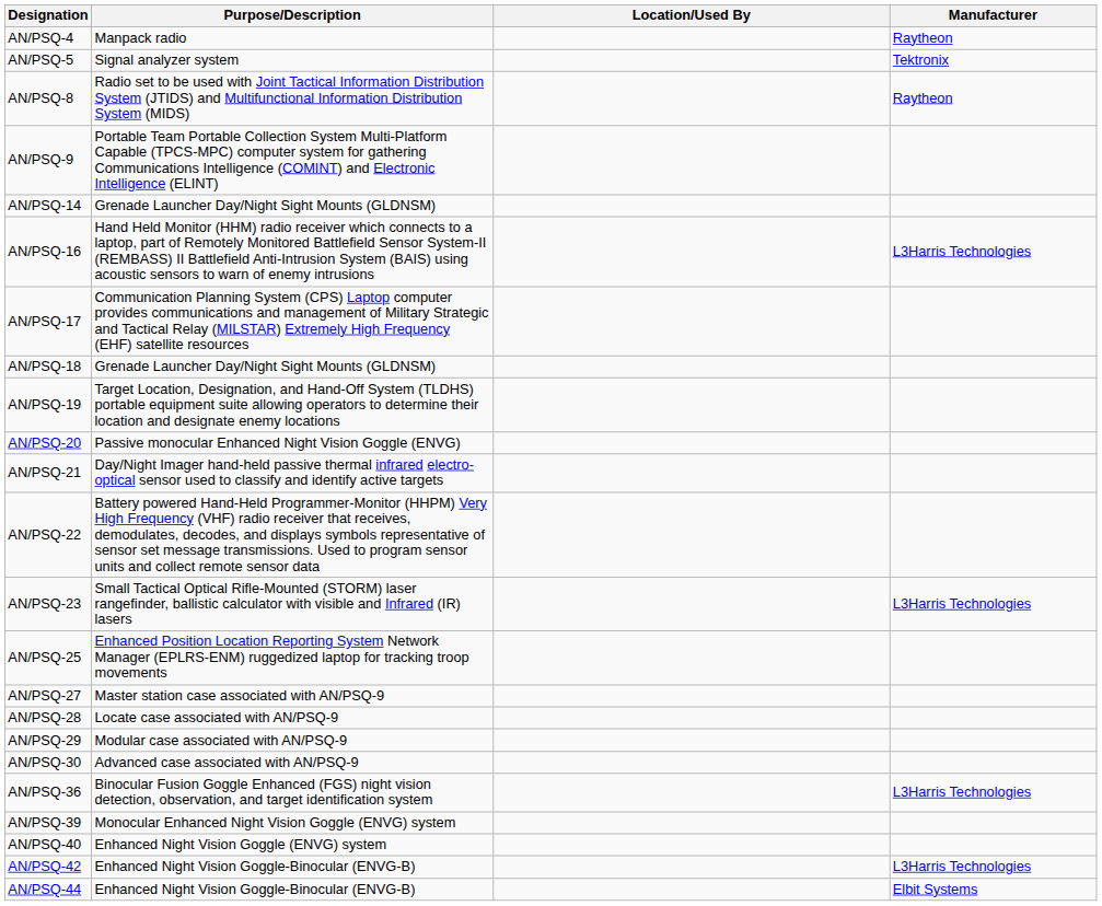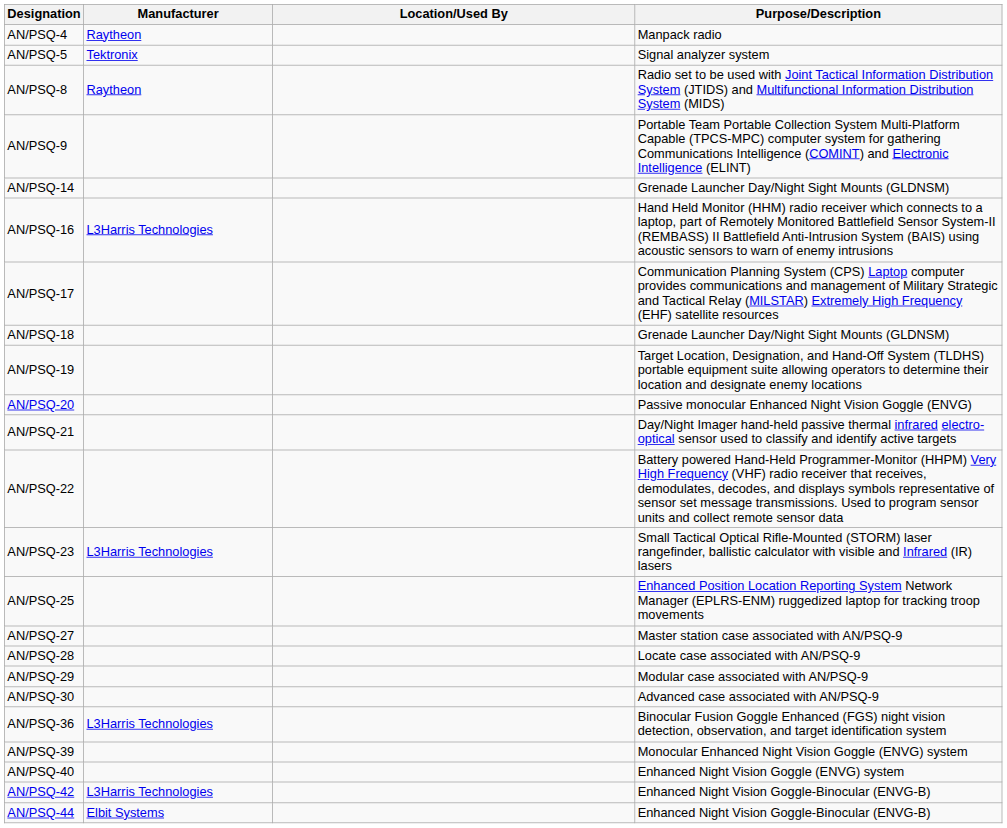 <table class="wikitable sortable">
 <tr>
 <th scope="col">Designation</th>
+<th scope="col" style="width: 250px;">Manufacturer</th>
+<th scope="col" style="width: 500px;">Location/Used By</th>
 <th scope="col" style="width: 500px;">Purpose/Description</th>
-<th scope="col" style="width: 500px;">Location/Used By</th>
-<th scope="col" style="width: 250px;">Manufacturer</th>
 </tr>
 <tr>
 <td>AN/PSQ-4</td>
+<td><a href='#'>Raytheon</a></td>
+<td></td>
 <td>Manpack radio</td>
-<td></td>
-<td><a href='#'>Raytheon</a></td>
 </tr>
 <tr>
 <td>AN/PSQ-5</td>
+<td><a href='#'>Tektronix</a></td>
+<td></td>
 <td>Signal analyzer system</td>
-<td></td>
-<td><a href='#'>Tektronix</a></td>
 </tr>
 <tr>
 <td>AN/PSQ-8</td>
+<td><a href='#'>Raytheon</a></td>
+<td></td>
 <td>Radio set to be used with <a href='#'>Joint Tactical Information Distribution System</a> (JTIDS) and <a href='#'>Multifunctional Information Distribution System</a> (MIDS)</td>
-<td></td>
-<td><a href='#'>Raytheon</a></td>
 </tr>
 <tr>
 <td>AN/PSQ-9</td>
-<td>Portable Team Portable Collection System Multi-Platform Capable (TPCS-MPC) computer system for gathering Communications Intelligence (<a href='#'>COMINT</a>) and <a href='#'>Electronic Intelligence</a> (ELINT)</td>
 <td></td>
 <td></td>
+<td>Portable Team Portable Collection System Multi-Platform Capable (TPCS-MPC) computer system for gathering Communications Intelligence (<a href='#'>COMINT</a>) and <a href='#'>Electronic Intelligence</a> (ELINT)</td>
 </tr>
 <tr>
 <td>AN/PSQ-14</td>
-<td>Grenade Launcher Day/Night Sight Mounts (GLDNSM)</td>
 <td></td>
 <td></td>
+<td>Grenade Launcher Day/Night Sight Mounts (GLDNSM)</td>
 </tr>
 <tr>
 <td>AN/PSQ-16</td>
+<td><a href='#'>L3Harris Technologies</a></td>
+<td></td>
 <td>Hand Held Monitor (HHM) radio receiver which connects to a laptop, part of Remotely Monitored Battlefield Sensor System-II (REMBASS) II Battlefield Anti-Intrusion System (BAIS) using acoustic sensors to warn of enemy intrusions</td>
-<td></td>
-<td><a href='#'>L3Harris Technologies</a></td>
 </tr>
 <tr>
 <td>AN/PSQ-17</td>
-<td>Communication Planning System (CPS) <a href='#'>Laptop</a> computer provides communications and management of Military Strategic and Tactical Relay (<a href='#'>MILSTAR</a>) <a href='#'>Extremely High Frequency</a> (EHF) satellite resources</td>
 <td></td>
 <td></td>
+<td>Communication Planning System (CPS) <a href='#'>Laptop</a> computer provides communications and management of Military Strategic and Tactical Relay (<a href='#'>MILSTAR</a>) <a href='#'>Extremely High Frequency</a> (EHF) satellite resources</td>
 </tr>
 <tr>
 <td>AN/PSQ-18</td>
-<td>Grenade Launcher Day/Night Sight Mounts (GLDNSM)</td>
 <td></td>
 <td></td>
+<td>Grenade Launcher Day/Night Sight Mounts (GLDNSM)</td>
 </tr>
 <tr>
 <td>AN/PSQ-19</td>
-<td>Target Location, Designation, and Hand-Off System (TLDHS) portable equipment suite allowing operators to determine their location and designate enemy locations</td>
 <td></td>
 <td></td>
+<td>Target Location, Designation, and Hand-Off System (TLDHS) portable equipment suite allowing operators to determine their location and designate enemy locations</td>
 </tr>
 <tr>
 <td><a href='#'>AN/PSQ-20</a></td>
-<td>Passive monocular Enhanced Night Vision Goggle (ENVG)</td>
 <td></td>
 <td></td>
+<td>Passive monocular Enhanced Night Vision Goggle (ENVG)</td>
 </tr>
 <tr>
 <td>AN/PSQ-21</td>
-<td>Day/Night Imager hand-held passive thermal <a href='#'>infrared</a> <a href='#'>electro-optical</a> sensor used to classify and identify active targets</td>
 <td></td>
 <td></td>
+<td>Day/Night Imager hand-held passive thermal <a href='#'>infrared</a> <a href='#'>electro-optical</a> sensor used to classify and identify active targets</td>
 </tr>
 <tr>
 <td>AN/PSQ-22</td>
-<td>Battery powered Hand-Held Programmer-Monitor (HHPM) <a href='#'>Very High Frequency</a> (VHF) radio receiver that receives, demodulates, decodes, and displays symbols representative of sensor set message transmissions. Used to program sensor units and collect remote sensor data</td>
 <td></td>
 <td></td>
+<td>Battery powered Hand-Held Programmer-Monitor (HHPM) <a href='#'>Very High Frequency</a> (VHF) radio receiver that receives, demodulates, decodes, and displays symbols representative of sensor set message transmissions. Used to program sensor units and collect remote sensor data</td>
 </tr>
 <tr>
 <td>AN/PSQ-23</td>
+<td><a href='#'>L3Harris Technologies</a></td>
+<td></td>
 <td>Small Tactical Optical Rifle-Mounted (STORM) laser rangefinder, ballistic calculator with visible and <a href='#'>Infrared</a> (IR) lasers</td>
-<td></td>
-<td><a href='#'>L3Harris Technologies</a></td>
 </tr>
 <tr>
 <td>AN/PSQ-25</td>
-<td><a href='#'>Enhanced Position Location Reporting System</a> Network Manager (EPLRS-ENM) ruggedized laptop for tracking troop movements</td>
 <td></td>
 <td></td>
+<td><a href='#'>Enhanced Position Location Reporting System</a> Network Manager (EPLRS-ENM) ruggedized laptop for tracking troop movements</td>
 </tr>
 <tr>
 <td>AN/PSQ-27</td>
-<td>Master station case associated with AN/PSQ-9</td>
 <td></td>
 <td></td>
+<td>Master station case associated with AN/PSQ-9</td>
 </tr>
 <tr>
 <td>AN/PSQ-28</td>
-<td>Locate case associated with  AN/PSQ-9</td>
 <td></td>
 <td></td>
+<td>Locate case associated with  AN/PSQ-9</td>
 </tr>
 <tr>
 <td>AN/PSQ-29</td>
-<td>Modular case associated with AN/PSQ-9</td>
 <td></td>
 <td></td>
+<td>Modular case associated with AN/PSQ-9</td>
 </tr>
 <tr>
 <td>AN/PSQ-30</td>
-<td>Advanced case associated with AN/PSQ-9</td>
 <td></td>
 <td></td>
+<td>Advanced case associated with AN/PSQ-9</td>
 </tr>
 <tr>
 <td>AN/PSQ-36</td>
+<td><a href='#'>L3Harris Technologies</a></td>
+<td></td>
 <td>Binocular Fusion Goggle Enhanced (FGS) night vision detection, observation, and target identification system</td>
-<td></td>
-<td><a href='#'>L3Harris Technologies</a></td>
 </tr>
 <tr>
 <td>AN/PSQ-39</td>
-<td>Monocular Enhanced Night Vision Goggle (ENVG) system</td>
 <td></td>
 <td></td>
+<td>Monocular Enhanced Night Vision Goggle (ENVG) system</td>
 </tr>
 <tr>
 <td>AN/PSQ-40</td>
-<td>Enhanced Night Vision Goggle (ENVG) system</td>
 <td></td>
 <td></td>
+<td>Enhanced Night Vision Goggle (ENVG) system</td>
 </tr>
 <tr>
 <td><a href='#'>AN/PSQ-42</a></td>
+<td><a href='#'>L3Harris Technologies</a></td>
+<td></td>
 <td>Enhanced Night Vision Goggle-Binocular (ENVG-B)</td>
-<td></td>
-<td><a href='#'>L3Harris Technologies</a></td>
 </tr>
 <tr>
 <td><a href='#'>AN/PSQ-44</a></td>
+<td><a href='#'>Elbit Systems</a></td>
+<td></td>
 <td>Enhanced Night Vision Goggle-Binocular (ENVG-B)</td>
-<td></td>
-<td><a href='#'>Elbit Systems</a></td>
 </tr>
 </table>
